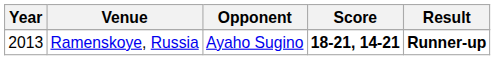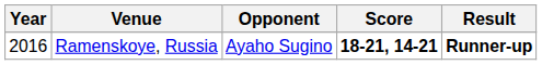 <table class="sortable wikitable" style="font-size: 90%;">
 <tr>
 <th>Year</th>
 <th>Venue</th>
 <th>Opponent</th>
 <th>Score</th>
 <th>Result</th>
 </tr>
 <tr>
 </tr>
 <tr style="background:white">
-<td align="center">2013</td>
+<td align="center">2016</td>
 <td align="left"><a href='#'>Ramenskoye</a>, <a href='#'>Russia</a></td>
 <td align="left"> <a href='#'>Ayaho Sugino</a></td>
 <td align="left"><strong>18-21, 14-21</strong></td>
 <td style="text-align:left; background:white"> <strong>Runner-up</strong></td>
 </tr>
 </table>
